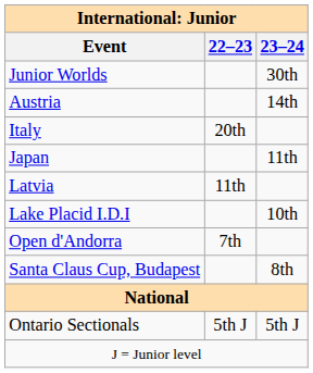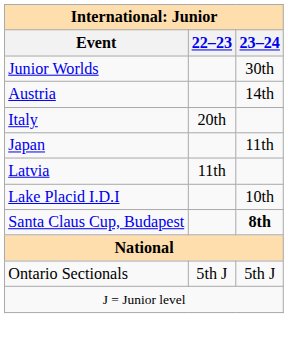 <table class="wikitable" style="text-align:center">
 <tr>
 <th style="background-color: #ffdead; " colspan=3 align=center>International: Junior</th>
 </tr>
 <tr>
 <th>Event</th>
 <th><a href='#'>22–23</a></th>
 <th><a href='#'>23–24</a></th>
 </tr>
 <tr>
 <td align=left><a href='#'>Junior Worlds</a></td>
 <td></td>
 <td>30th</td>
 </tr>
 <tr>
 <td align=left> <a href='#'>Austria</a></td>
 <td></td>
 <td>14th</td>
 </tr>
 <tr>
 <td align=left> <a href='#'>Italy</a></td>
 <td>20th</td>
 <td></td>
 </tr>
 <tr>
 <td align=left> <a href='#'>Japan</a></td>
 <td></td>
 <td>11th</td>
 </tr>
 <tr>
 <td align=left> <a href='#'>Latvia</a></td>
 <td>11th</td>
 <td></td>
 </tr>
 <tr>
 <td align=left><a href='#'>Lake Placid I.D.I</a></td>
 <td></td>
 <td>10th</td>
 </tr>
 <tr>
-<td align=left><a href='#'>Open d'Andorra</a></td>
-<td>7th</td>
-<td></td>
-</tr>
-<tr>
 <td><a href='#'>Santa Claus Cup, Budapest</a></td>
 <td></td>
-<td>8th</td>
+<td><strong>8th</strong></td>
 </tr>
 <tr>
 <th style="background-color: #ffdead; " colspan=3 align=center>National</th>
 </tr>
 <tr>
 <td align=left>Ontario Sectionals</td>
 <td>5th J</td>
 <td>5th J</td>
 </tr>
 <tr>
 <td colspan=3 align=center><small> J = Junior level </small></td>
 </tr>
 </table>
